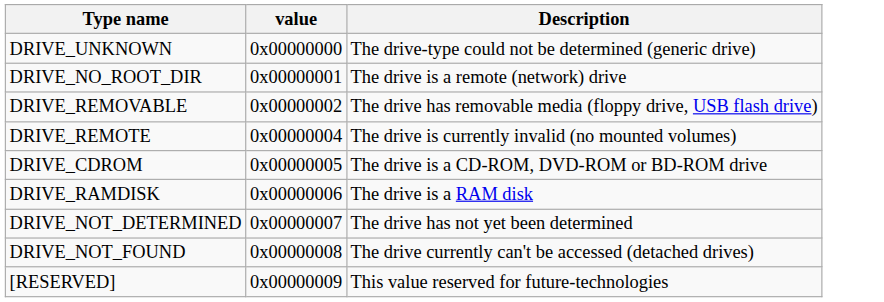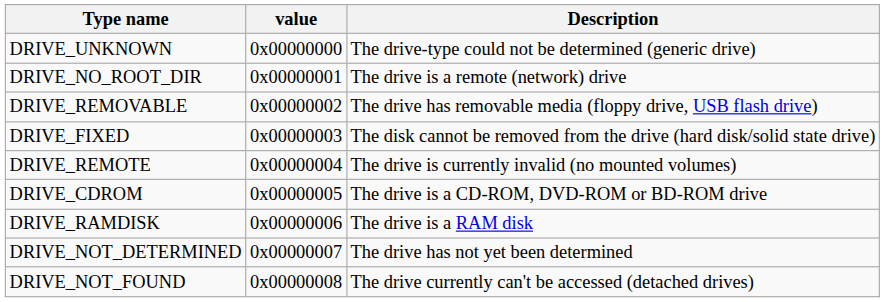 <table class="wikitable" style="margin:1.5em 1em 1.5em 2em;">
 <tr>
 <th>Type name</th>
 <th>value</th>
 <th>Description</th>
 </tr>
 <tr>
 <td>DRIVE_UNKNOWN</td>
 <td>0x00000000</td>
 <td>The drive-type could not be determined (generic drive)</td>
 </tr>
 <tr>
 <td>DRIVE_NO_ROOT_DIR</td>
 <td>0x00000001</td>
 <td>The drive is a remote (network) drive</td>
 </tr>
 <tr>
 <td>DRIVE_REMOVABLE</td>
 <td>0x00000002</td>
 <td>The drive has removable media (floppy drive, <a href='#'>USB flash drive</a>)</td>
+</tr>
+<tr>
+<td>DRIVE_FIXED</td>
+<td>0x00000003</td>
+<td>The disk cannot be removed from the drive (hard disk/solid state drive)</td>
 </tr>
 <tr>
 <td>DRIVE_REMOTE</td>
 <td>0x00000004</td>
 <td>The drive is currently invalid (no mounted volumes)</td>
 </tr>
 <tr>
 <td>DRIVE_CDROM</td>
 <td>0x00000005</td>
 <td>The drive is a CD-ROM, DVD-ROM or BD-ROM drive</td>
 </tr>
 <tr>
 <td>DRIVE_RAMDISK</td>
 <td>0x00000006</td>
 <td>The drive is a <a href='#'>RAM disk</a></td>
 </tr>
 <tr>
 <td>DRIVE_NOT_DETERMINED</td>
 <td>0x00000007</td>
 <td>The drive has not yet been determined</td>
 </tr>
 <tr>
 <td>DRIVE_NOT_FOUND</td>
 <td>0x00000008</td>
 <td>The drive currently can't be accessed (detached drives)</td>
 </tr>
-<tr>
-<td>[RESERVED]</td>
-<td>0x00000009</td>
-<td>This value reserved for future-technologies</td>
-</tr>
 </table>
